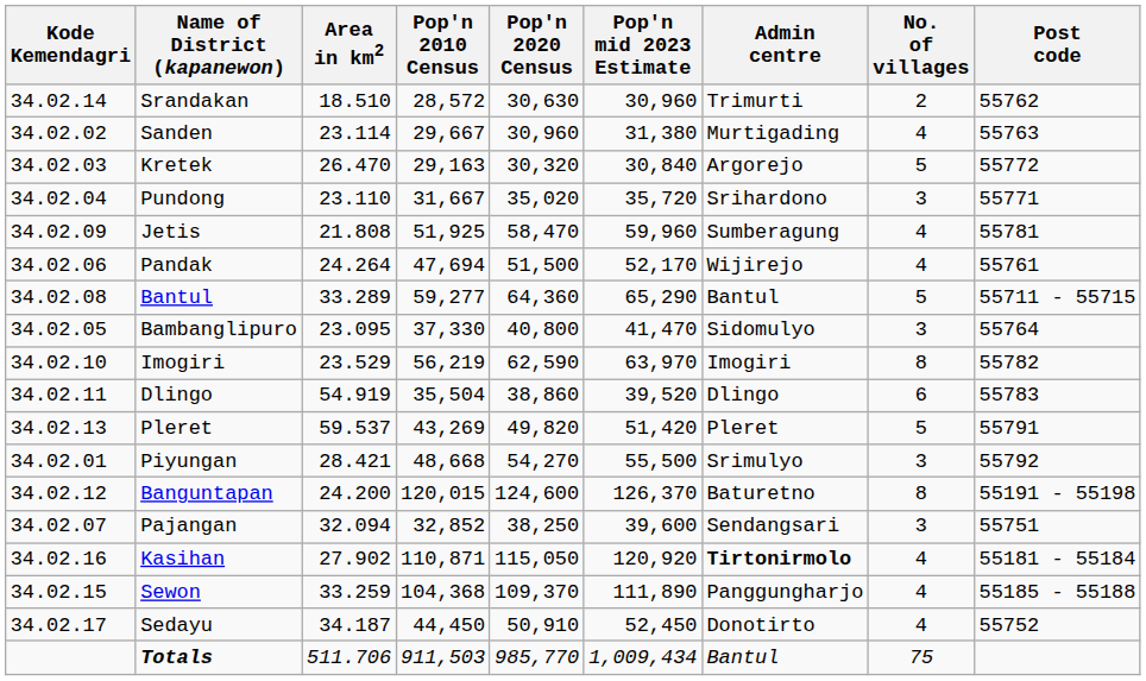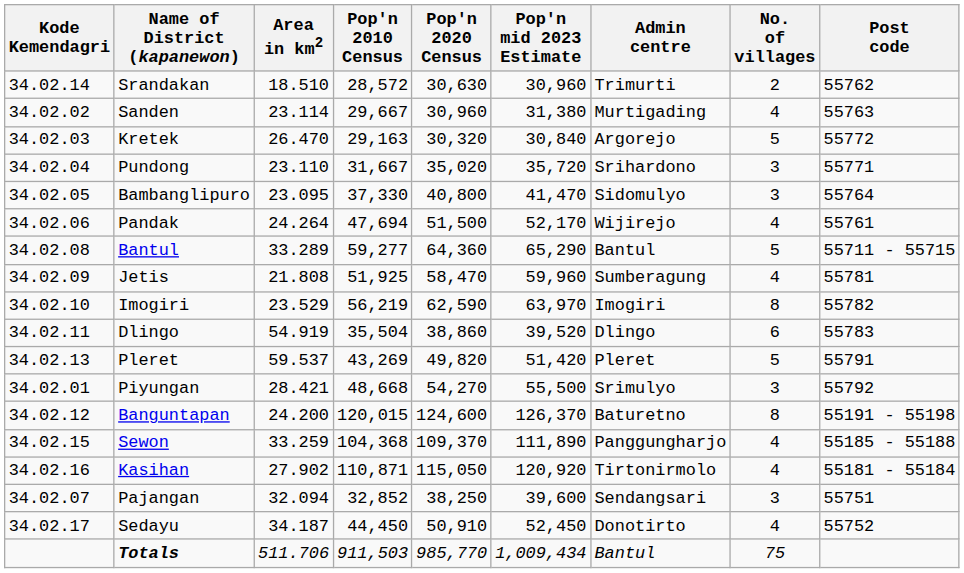 <table class="sortable wikitable">
 <tr>
 <th>Kode <br>Kemendagri</th>
 <th>Name of<br>District<br>(<em>kapanewon</em>)</th>
 <th>Area<br>in km<sup>2</sup></th>
 <th>Pop'n <br>2010 <br>Census</th>
 <th>Pop'n <br>2020 <br>Census</th>
 <th>Pop'n <br>mid 2023 <br>Estimate</th>
 <th>Admin<br>centre</th>
 <th>No.<br>of<br>villages</th>
 <th>Post<br>code</th>
 </tr>
 <tr>
 <td>34.02.14</td>
 <td>Srandakan</td>
 <td align="right">18.510</td>
 <td align="right">28,572</td>
 <td align="right">30,630</td>
 <td align="right">30,960</td>
 <td>Trimurti</td>
 <td align="center">2</td>
 <td>55762</td>
 </tr>
 <tr>
 <td>34.02.02</td>
 <td>Sanden</td>
 <td align="right">23.114</td>
 <td align="right">29,667</td>
 <td align="right">30,960</td>
 <td align="right">31,380</td>
 <td>Murtigading</td>
 <td align="center">4</td>
 <td>55763</td>
 </tr>
 <tr>
 <td>34.02.03</td>
 <td>Kretek</td>
 <td align="right">26.470</td>
 <td align="right">29,163</td>
 <td align="right">30,320</td>
 <td align="right">30,840</td>
 <td>Argorejo</td>
 <td align="center">5</td>
 <td>55772</td>
 </tr>
 <tr>
 <td>34.02.04</td>
 <td>Pundong</td>
 <td align="right">23.110</td>
 <td align="right">31,667</td>
 <td align="right">35,020</td>
 <td align="right">35,720</td>
 <td>Srihardono</td>
 <td align="center">3</td>
 <td>55771</td>
 </tr>
 <tr>
-<td>34.02.09</td>
-<td>Jetis</td>
-<td align="right">21.808</td>
-<td align="right">51,925</td>
-<td align="right">58,470</td>
-<td align="right">59,960</td>
-<td>Sumberagung</td>
-<td align="center">4</td>
-<td>55781</td>
+<td>34.02.05</td>
+<td>Bambanglipuro</td>
+<td align="right">23.095</td>
+<td align="right">37,330</td>
+<td align="right">40,800</td>
+<td align="right">41,470</td>
+<td>Sidomulyo</td>
+<td align="center">3</td>
+<td>55764</td>
 </tr>
 <tr>
 <td>34.02.06</td>
 <td>Pandak</td>
 <td align="right">24.264</td>
 <td align="right">47,694</td>
 <td align="right">51,500</td>
 <td align="right">52,170</td>
 <td>Wijirejo</td>
 <td align="center">4</td>
 <td>55761</td>
 </tr>
 <tr>
 <td>34.02.08</td>
 <td><a href='#'>Bantul</a></td>
 <td align="right">33.289</td>
 <td align="right">59,277</td>
 <td align="right">64,360</td>
 <td align="right">65,290</td>
 <td>Bantul</td>
 <td align="center">5</td>
 <td>55711 - 55715</td>
 </tr>
 <tr>
-<td>34.02.05</td>
-<td>Bambanglipuro</td>
-<td align="right">23.095</td>
-<td align="right">37,330</td>
-<td align="right">40,800</td>
-<td align="right">41,470</td>
-<td>Sidomulyo</td>
-<td align="center">3</td>
-<td>55764</td>
+<td>34.02.09</td>
+<td>Jetis</td>
+<td align="right">21.808</td>
+<td align="right">51,925</td>
+<td align="right">58,470</td>
+<td align="right">59,960</td>
+<td>Sumberagung</td>
+<td align="center">4</td>
+<td>55781</td>
 </tr>
 <tr>
 <td>34.02.10</td>
 <td>Imogiri</td>
 <td align="right">23.529</td>
 <td align="right">56,219</td>
 <td align="right">62,590</td>
 <td align="right">63,970</td>
 <td>Imogiri</td>
 <td align="center">8</td>
 <td>55782</td>
 </tr>
 <tr>
 <td>34.02.11</td>
 <td>Dlingo</td>
 <td align="right">54.919</td>
 <td align="right">35,504</td>
 <td align="right">38,860</td>
 <td align="right">39,520</td>
 <td>Dlingo</td>
 <td align="center">6</td>
 <td>55783</td>
 </tr>
 <tr>
 <td>34.02.13</td>
 <td>Pleret</td>
 <td align="right">59.537</td>
 <td align="right">43,269</td>
 <td align="right">49,820</td>
 <td align="right">51,420</td>
 <td>Pleret</td>
 <td align="center">5</td>
 <td>55791</td>
 </tr>
 <tr>
 <td>34.02.01</td>
 <td>Piyungan</td>
 <td align="right">28.421</td>
 <td align="right">48,668</td>
 <td align="right">54,270</td>
 <td align="right">55,500</td>
 <td>Srimulyo</td>
 <td align="center">3</td>
 <td>55792</td>
 </tr>
 <tr>
 <td>34.02.12</td>
 <td><a href='#'>Banguntapan</a></td>
 <td align="right">24.200</td>
 <td align="right">120,015</td>
 <td align="right">124,600</td>
 <td align="right">126,370</td>
 <td>Baturetno</td>
 <td align="center">8</td>
 <td>55191 - 55198</td>
 </tr>
 <tr>
+<td>34.02.15</td>
+<td><a href='#'>Sewon</a></td>
+<td align="right">33.259</td>
+<td align="right">104,368</td>
+<td align="right">109,370</td>
+<td align="right">111,890</td>
+<td>Panggungharjo</td>
+<td align="center">4</td>
+<td>55185 - 55188</td>
+</tr>
+<tr>
+<td>34.02.16</td>
+<td><a href='#'>Kasihan</a></td>
+<td align="right">27.902</td>
+<td align="right">110,871</td>
+<td align="right">115,050</td>
+<td align="right">120,920</td>
+<td>Tirtonirmolo</td>
+<td align="center">4</td>
+<td>55181 - 55184</td>
+</tr>
+<tr>
 <td>34.02.07</td>
 <td>Pajangan</td>
 <td align="right">32.094</td>
 <td align="right">32,852</td>
 <td align="right">38,250</td>
 <td align="right">39,600</td>
 <td>Sendangsari</td>
 <td align="center">3</td>
 <td>55751</td>
-</tr>
-<tr>
-<td>34.02.16</td>
-<td><a href='#'>Kasihan</a></td>
-<td align="right">27.902</td>
-<td align="right">110,871</td>
-<td align="right">115,050</td>
-<td align="right">120,920</td>
-<td><strong>Tirtonirmolo</strong></td>
-<td align="center">4</td>
-<td>55181 - 55184</td>
-</tr>
-<tr>
-<td>34.02.15</td>
-<td><a href='#'>Sewon</a></td>
-<td align="right">33.259</td>
-<td align="right">104,368</td>
-<td align="right">109,370</td>
-<td align="right">111,890</td>
-<td>Panggungharjo</td>
-<td align="center">4</td>
-<td>55185 - 55188</td>
 </tr>
 <tr>
 <td>34.02.17</td>
 <td>Sedayu</td>
 <td align="right">34.187</td>
 <td align="right">44,450</td>
 <td align="right">50,910</td>
 <td align="right">52,450</td>
 <td>Donotirto</td>
 <td align="center">4</td>
 <td>55752</td>
 </tr>
 <tr>
 <td></td>
 <td><strong><em>Totals</em></strong></td>
 <td align="right"><em>511.706</em></td>
 <td align="right"><em>911,503</em></td>
 <td align="right"><em>985,770</em></td>
 <td align="right"><em>1,009,434</em></td>
 <td><em>Bantul</em></td>
 <td align="center"><em>75</em></td>
 </tr>
 </table>
